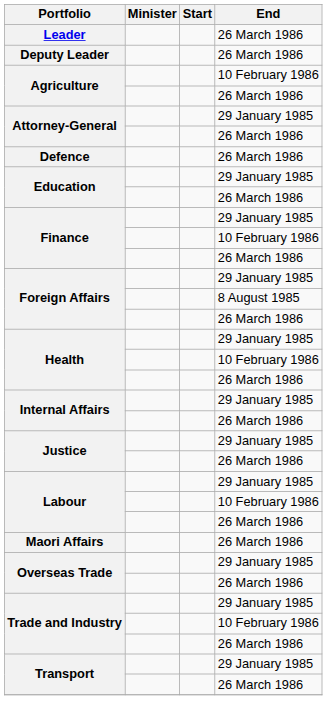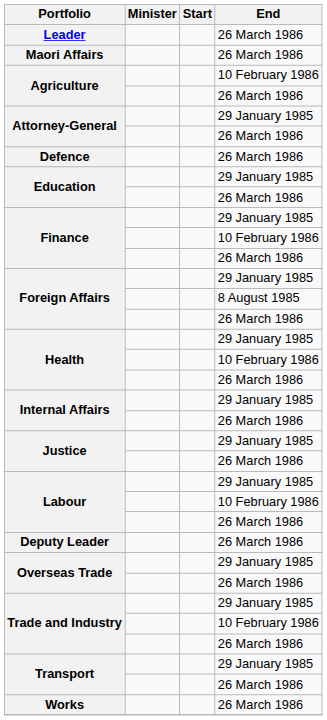 <table class="sortable wikitable">
 <tr>
 <th scope="col">Portfolio</th>
 <th scope="col">Minister</th>
 <th scope="col">Start</th>
 <th scope="col">End</th>
 </tr>
 <tr>
 <th scope="row"><a href='#'>Leader</a></th>
 <td></td>
 <td></td>
 <td>26 March 1986</td>
 </tr>
 <tr>
-<th scope="row">Deputy Leader</th>
+<th scope="row">Maori Affairs</th>
 <td></td>
 <td></td>
 <td>26 March 1986</td>
 </tr>
 <tr>
 <th rowspan="2" scope="row">Agriculture</th>
 <td></td>
 <td></td>
 <td>10 February 1986</td>
 </tr>
 <tr>
 <td></td>
 <td></td>
 <td>26 March 1986</td>
 </tr>
 <tr>
 <th rowspan="2" scope="row">Attorney-General</th>
 <td></td>
 <td></td>
 <td>29 January 1985</td>
 </tr>
 <tr>
 <td></td>
 <td></td>
 <td>26 March 1986</td>
 </tr>
 <tr>
 <th scope="row">Defence</th>
 <td></td>
 <td></td>
 <td>26 March 1986</td>
 </tr>
 <tr>
 <th rowspan="2" scope="row">Education</th>
 <td></td>
 <td></td>
 <td>29 January 1985</td>
 </tr>
 <tr>
 <td></td>
 <td></td>
 <td>26 March 1986</td>
 </tr>
 <tr>
 <th rowspan="3" scope="row">Finance</th>
 <td></td>
 <td></td>
 <td>29 January 1985</td>
 </tr>
 <tr>
 <td></td>
 <td></td>
 <td>10 February 1986</td>
 </tr>
 <tr>
 <td></td>
 <td></td>
 <td>26 March 1986</td>
 </tr>
 <tr>
 <th rowspan="3" scope="row">Foreign Affairs</th>
 <td></td>
 <td></td>
 <td>29 January 1985</td>
 </tr>
 <tr>
 <td></td>
 <td></td>
 <td>8 August 1985</td>
 </tr>
 <tr>
 <td></td>
 <td></td>
 <td>26 March 1986</td>
 </tr>
 <tr>
 <th rowspan="3" scope="row">Health</th>
 <td></td>
 <td></td>
 <td>29 January 1985</td>
 </tr>
 <tr>
 <td></td>
 <td></td>
 <td>10 February 1986</td>
 </tr>
 <tr>
 <td></td>
 <td></td>
 <td>26 March 1986</td>
 </tr>
 <tr>
 <th rowspan="2" scope="row">Internal Affairs</th>
 <td></td>
 <td></td>
 <td>29 January 1985</td>
 </tr>
 <tr>
 <td></td>
 <td></td>
 <td>26 March 1986</td>
 </tr>
 <tr>
 <th rowspan="2" scope="row">Justice</th>
 <td></td>
 <td></td>
 <td>29 January 1985</td>
 </tr>
 <tr>
 <td></td>
 <td></td>
 <td>26 March 1986</td>
 </tr>
 <tr>
 <th rowspan="3" scope="row">Labour</th>
 <td></td>
 <td></td>
 <td>29 January 1985</td>
 </tr>
 <tr>
 <td></td>
 <td></td>
 <td>10 February 1986</td>
 </tr>
 <tr>
 <td></td>
 <td></td>
 <td>26 March 1986</td>
 </tr>
 <tr>
-<th scope="row">Maori Affairs</th>
+<th scope="row">Deputy Leader</th>
 <td></td>
 <td></td>
 <td>26 March 1986</td>
 </tr>
 <tr>
 <th rowspan="2" scope="row">Overseas Trade</th>
 <td></td>
 <td></td>
 <td>29 January 1985</td>
 </tr>
 <tr>
 <td></td>
 <td></td>
 <td>26 March 1986</td>
 </tr>
 <tr>
 <th rowspan="3" scope="row">Trade and Industry</th>
 <td></td>
 <td></td>
 <td>29 January 1985</td>
 </tr>
 <tr>
 <td></td>
 <td></td>
 <td>10 February 1986</td>
 </tr>
 <tr>
 <td></td>
 <td></td>
 <td>26 March 1986</td>
 </tr>
 <tr>
 <th rowspan="2" scope="row">Transport</th>
 <td></td>
 <td></td>
 <td>29 January 1985</td>
 </tr>
 <tr>
 <td></td>
 <td></td>
 <td>26 March 1986</td>
 </tr>
 <tr>
+<th scope="row">Works</th>
+<td></td>
+<td></td>
+<td>26 March 1986</td>
+</tr>
+<tr>
 </tr>
 </table>
